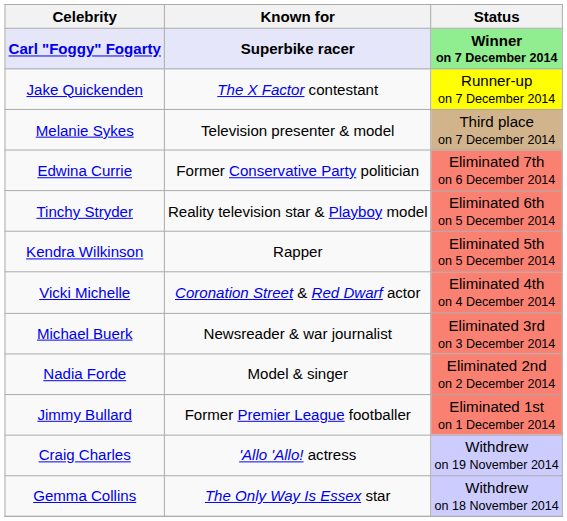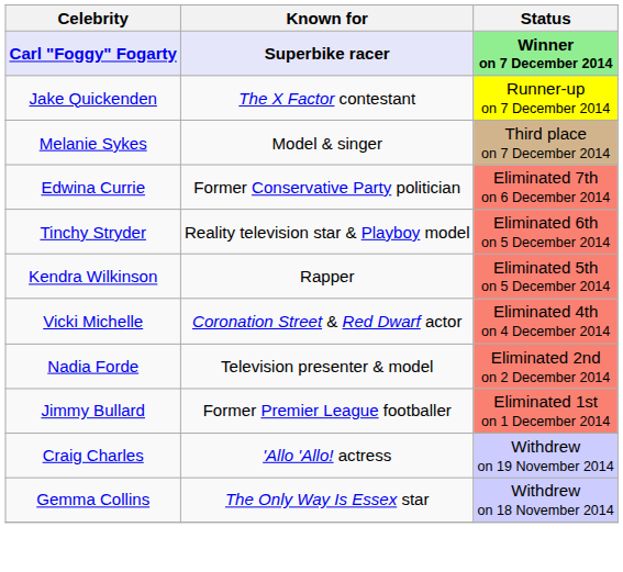 <table class=wikitable sortable" style="text-align: center; white-space:nowrap; margin:auto; font-size:95.2%;">
 <tr>
 <th scope="col">Celebrity</th>
 <th scope="col">Known for</th>
 <th scope="col">Status</th>
 </tr>
 <tr>
 <td bgcolor=lavender><strong><a href='#'>Carl "Foggy" Fogarty</a></strong></td>
 <td bgcolor=lavender><strong>Superbike racer</strong></td>
 <td style=background:lightgreen><strong>Winner</strong><br><small><strong>on 7 December 2014</strong></small></td>
 </tr>
 <tr>
 <td><a href='#'>Jake Quickenden</a></td>
 <td><em><a href='#'>The X Factor</a></em> contestant</td>
 <td style=background:yellow>Runner-up<br><small>on 7 December 2014</small></td>
 </tr>
 <tr>
 <td><a href='#'>Melanie Sykes</a></td>
-<td>Television presenter & model</td>
+<td>Model & singer</td>
 <td style=background:tan>Third place<br><small>on 7 December 2014</small></td>
 </tr>
 <tr>
 <td><a href='#'>Edwina Currie</a></td>
 <td>Former <a href='#'>Conservative Party</a> politician</td>
 <td style=background:salmon>Eliminated 7th<br><small>on 6 December 2014</small></td>
 </tr>
 <tr>
 <td><a href='#'>Tinchy Stryder</a></td>
 <td>Reality television star & <a href='#'>Playboy</a> model</td>
 <td style=background:salmon>Eliminated 6th<br><small>on 5 December 2014</small></td>
 </tr>
 <tr>
 <td><a href='#'>Kendra Wilkinson</a></td>
 <td>Rapper</td>
 <td style=background:salmon>Eliminated 5th<br><small>on 5 December 2014</small></td>
 </tr>
 <tr>
 <td><a href='#'>Vicki Michelle</a></td>
 <td><em><a href='#'>Coronation Street</a></em> & <em><a href='#'>Red Dwarf</a></em> actor</td>
 <td style=background:salmon>Eliminated 4th<br><small>on 4 December 2014</small></td>
 </tr>
 <tr>
-<td><a href='#'>Michael Buerk</a></td>
-<td>Newsreader & war journalist</td>
-<td style=background:salmon>Eliminated 3rd<br><small>on 3 December 2014</small></td>
-</tr>
-<tr>
 <td><a href='#'>Nadia Forde</a></td>
-<td>Model & singer</td>
+<td>Television presenter & model</td>
 <td style=background:salmon>Eliminated 2nd<br><small>on 2 December 2014</small></td>
 </tr>
 <tr>
 <td><a href='#'>Jimmy Bullard</a></td>
 <td>Former <a href='#'>Premier League</a> footballer</td>
 <td style=background:salmon>Eliminated 1st<br><small>on 1 December 2014</small></td>
 </tr>
 <tr>
 <td><a href='#'>Craig Charles</a></td>
 <td><em><a href='#'>'Allo 'Allo!</a></em> actress</td>
 <td style=background:#ccf;>Withdrew<br><small>on 19 November 2014</small></td>
 </tr>
 <tr>
 <td><a href='#'>Gemma Collins</a></td>
 <td><em><a href='#'>The Only Way Is Essex</a></em> star</td>
 <td style="background:#ccf;">Withdrew<br><small>on 18 November 2014</small></td>
 </tr>
 <tr>
 </tr>
 </table>
